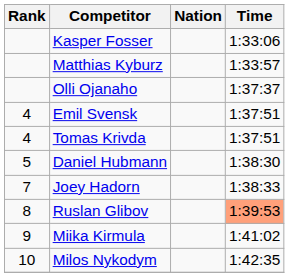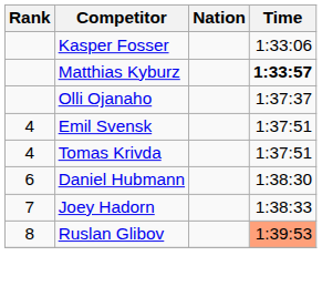 <table class="wikitable sortable" style="text-align:left">
 <tr>
 <th data-sort-type="number">Rank</th>
 <th class="unsortable">Competitor</th>
 <th>Nation</th>
 <th>Time</th>
 </tr>
 <tr>
 <td style="text-align:center"></td>
 <td><a href='#'>Kasper Fosser</a></td>
 <td></td>
 <td style="text-align:right">1:33:06</td>
 </tr>
 <tr>
 <td style="text-align:center"></td>
 <td><a href='#'>Matthias Kyburz</a></td>
 <td></td>
-<td style="text-align:right">1:33:57</td>
+<td style="text-align:right"><strong>1:33:57</strong></td>
 </tr>
 <tr>
 <td style="text-align:center"></td>
 <td><a href='#'>Olli Ojanaho</a></td>
 <td></td>
 <td style="text-align:right">1:37:37</td>
 </tr>
 <tr>
 <td style="text-align:center">4</td>
 <td><a href='#'>Emil Svensk</a></td>
 <td></td>
 <td style="text-align:right">1:37:51</td>
 </tr>
 <tr>
 <td style="text-align:center">4</td>
 <td><a href='#'>Tomas Krivda</a></td>
 <td></td>
 <td style="text-align:right">1:37:51</td>
 </tr>
 <tr>
-<td style="text-align:center">5</td>
+<td style="text-align:center">6</td>
 <td><a href='#'>Daniel Hubmann</a></td>
 <td></td>
 <td style="text-align:right">1:38:30</td>
 </tr>
 <tr>
 <td style="text-align:center">7</td>
 <td><a href='#'>Joey Hadorn</a></td>
 <td></td>
 <td style="text-align:right">1:38:33</td>
 </tr>
 <tr>
 <td style="text-align:center">8</td>
 <td><a href='#'>Ruslan Glibov</a></td>
 <td></td>
 <td style="background: lightsalmon; text-align:right">1:39:53</td>
 </tr>
 <tr>
-<td style="text-align:center">9</td>
-<td><a href='#'>Miika Kirmula</a></td>
-<td></td>
-<td style="text-align:right">1:41:02</td>
-</tr>
-<tr>
-<td style="text-align:center">10</td>
-<td><a href='#'>Milos Nykodym</a></td>
-<td></td>
-<td style="text-align:right">1:42:35</td>
-</tr>
-<tr>
 </tr>
 </table>
